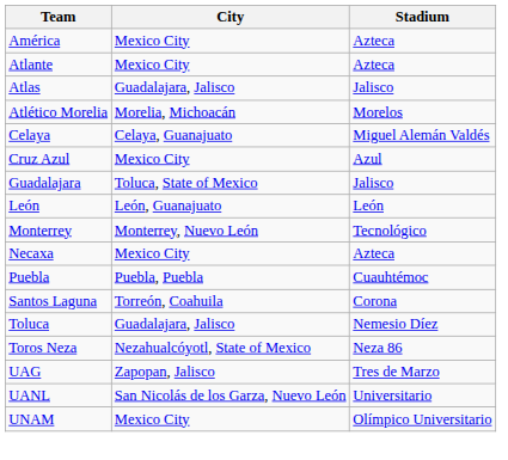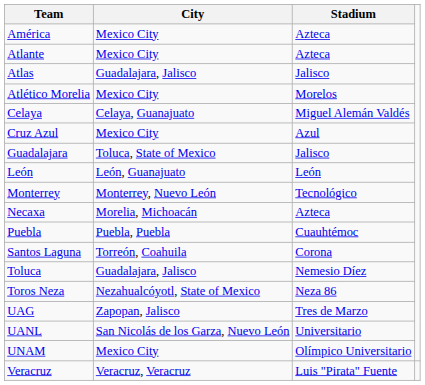 <table class="wikitable" class="toccolours sortable">
 <tr>
 <th>Team</th>
 <th>City</th>
 <th>Stadium</th>
 </tr>
 <tr>
 <td><a href='#'>América</a></td>
 <td><a href='#'>Mexico City</a></td>
 <td><a href='#'>Azteca</a></td>
 </tr>
 <tr>
 <td><a href='#'>Atlante</a></td>
 <td><a href='#'>Mexico City</a></td>
 <td><a href='#'>Azteca</a></td>
 </tr>
 <tr>
 <td><a href='#'>Atlas</a></td>
 <td><a href='#'>Guadalajara</a>, <a href='#'>Jalisco</a></td>
 <td><a href='#'>Jalisco</a></td>
 </tr>
 <tr>
 <td><a href='#'>Atlético Morelia</a></td>
-<td><a href='#'>Morelia</a>, <a href='#'>Michoacán</a></td>
+<td><a href='#'>Mexico City</a></td>
 <td><a href='#'>Morelos</a></td>
 </tr>
 <tr>
 <td><a href='#'>Celaya</a></td>
 <td><a href='#'>Celaya</a>, <a href='#'>Guanajuato</a></td>
 <td><a href='#'>Miguel Alemán Valdés</a></td>
 </tr>
 <tr>
 <td><a href='#'>Cruz Azul</a></td>
 <td><a href='#'>Mexico City</a></td>
 <td><a href='#'>Azul</a></td>
 </tr>
 <tr>
 <td><a href='#'>Guadalajara</a></td>
 <td><a href='#'>Toluca</a>, <a href='#'>State of Mexico</a></td>
 <td><a href='#'>Jalisco</a></td>
 </tr>
 <tr>
 <td><a href='#'>León</a></td>
 <td><a href='#'>León</a>, <a href='#'>Guanajuato</a></td>
 <td><a href='#'>León</a></td>
 </tr>
 <tr>
 <td><a href='#'>Monterrey</a></td>
 <td><a href='#'>Monterrey</a>, <a href='#'>Nuevo León</a></td>
 <td><a href='#'>Tecnológico</a></td>
 </tr>
 <tr>
 <td><a href='#'>Necaxa</a></td>
-<td><a href='#'>Mexico City</a></td>
+<td><a href='#'>Morelia</a>, <a href='#'>Michoacán</a></td>
 <td><a href='#'>Azteca</a></td>
 </tr>
 <tr>
 <td><a href='#'>Puebla</a></td>
 <td><a href='#'>Puebla</a>, <a href='#'>Puebla</a></td>
 <td><a href='#'>Cuauhtémoc</a></td>
 </tr>
 <tr>
 <td><a href='#'>Santos Laguna</a></td>
 <td><a href='#'>Torreón</a>, <a href='#'>Coahuila</a></td>
 <td><a href='#'>Corona</a></td>
 </tr>
 <tr>
 <td><a href='#'>Toluca</a></td>
 <td><a href='#'>Guadalajara</a>, <a href='#'>Jalisco</a></td>
 <td><a href='#'>Nemesio Díez</a></td>
 </tr>
 <tr>
 <td><a href='#'>Toros Neza</a></td>
 <td><a href='#'>Nezahualcóyotl</a>, <a href='#'>State of Mexico</a></td>
 <td><a href='#'>Neza 86</a></td>
 </tr>
 <tr>
 <td><a href='#'>UAG</a></td>
 <td><a href='#'>Zapopan</a>, <a href='#'>Jalisco</a></td>
 <td><a href='#'>Tres de Marzo</a></td>
 </tr>
 <tr>
 <td><a href='#'>UANL</a></td>
 <td><a href='#'>San Nicolás de los Garza</a>, <a href='#'>Nuevo León</a></td>
 <td><a href='#'>Universitario</a></td>
 </tr>
 <tr>
 <td><a href='#'>UNAM</a></td>
 <td><a href='#'>Mexico City</a></td>
 <td><a href='#'>Olímpico Universitario</a></td>
 </tr>
+<tr>
+<td><a href='#'>Veracruz</a></td>
+<td><a href='#'>Veracruz</a>, <a href='#'>Veracruz</a></td>
+<td><a href='#'>Luis "Pirata" Fuente</a></td>
+<td></td>
+</tr>
 </table>
